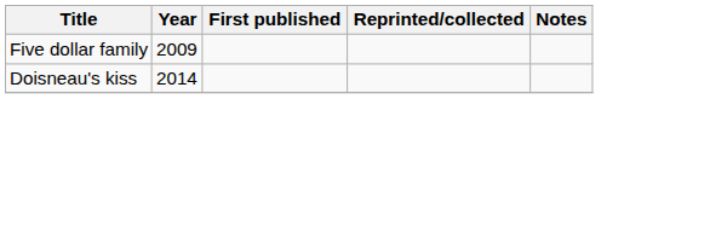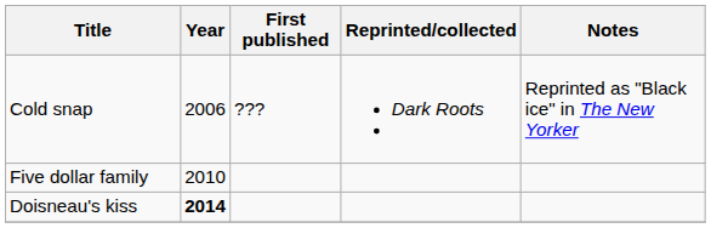 <table class='wikitable sortable'>
 <tr>
 <th width=25%>Title</th>
 <th>Year</th>
 <th>First published</th>
 <th>Reprinted/collected</th>
 <th>Notes</th>
 </tr>
 <tr>
+<td>Cold snap</td>
+<td>2006</td>
+<td>???</td>
+<td><br><ul><li><em>Dark Roots</em></li><li></li></ul></td>
+<td>Reprinted as "Black ice" in <em><a href='#'>The New Yorker</a></em></td>
+</tr>
+<tr>
 <td>Five dollar family</td>
-<td>2009</td>
+<td>2010</td>
 <td></td>
 <td></td>
 <td></td>
 </tr>
 <tr>
 <td>Doisneau's kiss</td>
-<td>2014</td>
+<td><strong>2014</strong></td>
 <td></td>
 <td></td>
 <td></td>
 </tr>
 <tr>
 </tr>
 </table>
